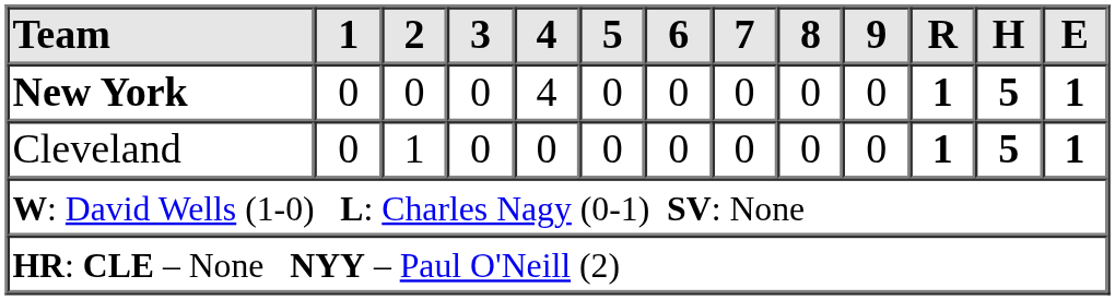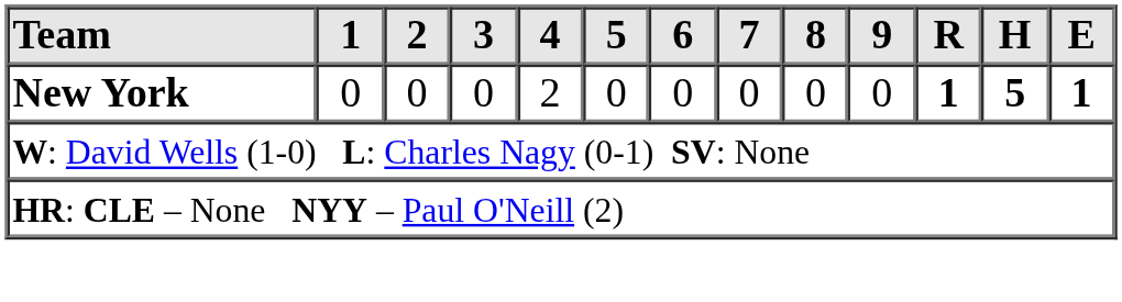 <table border=1 cellspacing=0 width=425 style="margin-left:3em;">
 <tr style="text-align:center; background-color:#e6e6e6;">
 <th align=left width=28%>Team</th>
 <th width=6%>1</th>
 <th width=6%>2</th>
 <th width=6%>3</th>
 <th width=6%>4</th>
 <th width=6%>5</th>
 <th width=6%>6</th>
 <th width=6%>7</th>
 <th width=6%>8</th>
 <th width=6%>9</th>
 <th width=6%>R</th>
 <th width=6%>H</th>
 <th width=6%>E</th>
 </tr>
 <tr style="text-align:center;">
 <td align=left><strong>New York</strong></td>
 <td>0</td>
 <td>0</td>
 <td>0</td>
-<td>4</td>
-<td>0</td>
-<td>0</td>
-<td>0</td>
-<td>0</td>
-<td>0</td>
-<td><strong>1</strong></td>
-<td><strong>5</strong></td>
-<td><strong>1</strong></td>
-</tr>
-<tr style="text-align:center;">
-<td align=left>Cleveland</td>
-<td>0</td>
-<td>1</td>
-<td>0</td>
-<td>0</td>
+<td>2</td>
 <td>0</td>
 <td>0</td>
 <td>0</td>
 <td>0</td>
 <td>0</td>
 <td><strong>1</strong></td>
 <td><strong>5</strong></td>
 <td><strong>1</strong></td>
 </tr>
 <tr style="text-align:left;">
 <td colspan=13><small><strong>W</strong>: <a href='#'>David Wells</a> (1-0)   <strong>L</strong>: <a href='#'>Charles Nagy</a> (0-1)  <strong>SV</strong>: None</small></td>
 </tr>
 <tr style="text-align:left;">
 <td colspan=13><small><strong>HR</strong>: <strong>CLE</strong> – None   <strong>NYY</strong> – <a href='#'>Paul O'Neill</a> (2)</small></td>
 </tr>
 </table>
